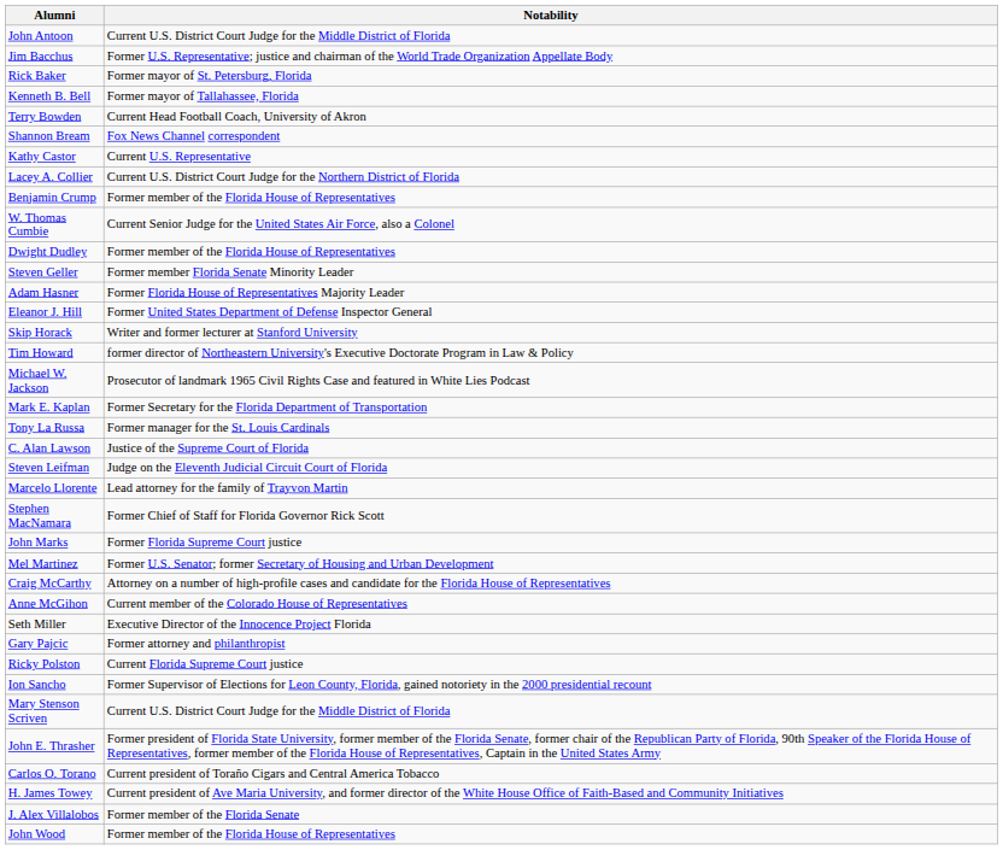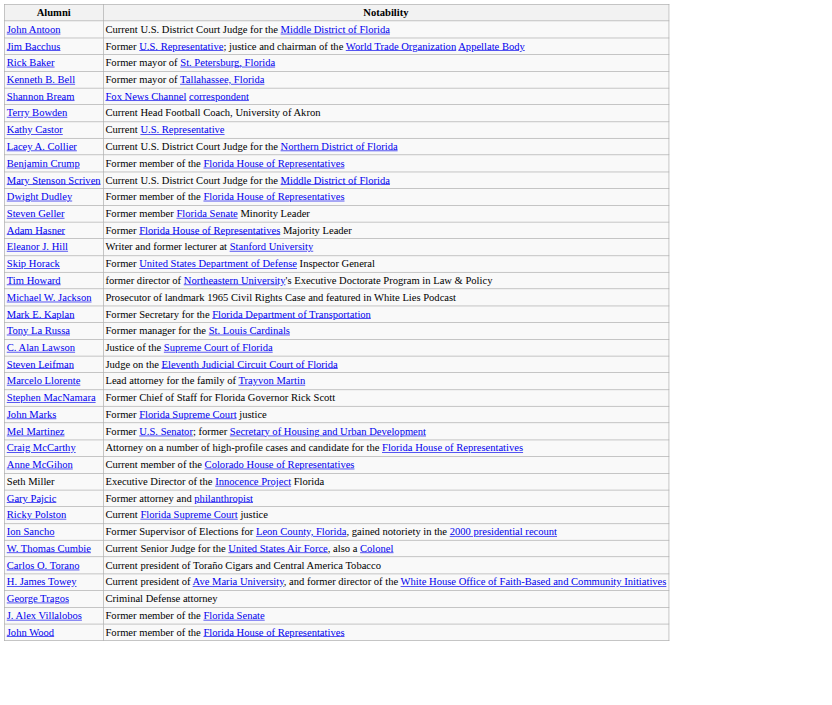 <table class="wikitable">
 <tr>
 <th>Alumni</th>
 <th>Notability</th>
 </tr>
 <tr>
 <td><a href='#'>John Antoon</a></td>
 <td>Current U.S. District Court Judge for the <a href='#'>Middle District of Florida</a></td>
 </tr>
 <tr>
 <td><a href='#'>Jim Bacchus</a></td>
 <td>Former <a href='#'>U.S. Representative</a>; justice and chairman of the <a href='#'>World Trade Organization</a> <a href='#'>Appellate Body</a></td>
 </tr>
 <tr>
 <td><a href='#'>Rick Baker</a></td>
 <td>Former mayor of <a href='#'>St. Petersburg, Florida</a></td>
 </tr>
 <tr>
 <td><a href='#'>Kenneth B. Bell</a></td>
 <td>Former mayor of <a href='#'>Tallahassee, Florida</a></td>
 </tr>
 <tr>
+<td><a href='#'>Shannon Bream</a></td>
+<td><a href='#'>Fox News Channel</a> <a href='#'>correspondent</a></td>
+</tr>
+<tr>
 <td><a href='#'>Terry Bowden</a></td>
 <td>Current Head Football Coach, University of Akron</td>
-</tr>
-<tr>
-<td><a href='#'>Shannon Bream</a></td>
-<td><a href='#'>Fox News Channel</a> <a href='#'>correspondent</a></td>
 </tr>
 <tr>
 <td><a href='#'>Kathy Castor</a></td>
 <td>Current <a href='#'>U.S. Representative</a></td>
 </tr>
 <tr>
 <td><a href='#'>Lacey A. Collier</a></td>
 <td>Current U.S. District Court Judge for the <a href='#'>Northern District of Florida</a></td>
 </tr>
 <tr>
 <td><a href='#'>Benjamin Crump</a></td>
 <td>Former member of the <a href='#'>Florida House of Representatives</a></td>
 </tr>
 <tr>
-<td><a href='#'>W. Thomas Cumbie</a></td>
-<td>Current Senior Judge for the <a href='#'>United States Air Force</a>, also a <a href='#'>Colonel</a></td>
+<td><a href='#'>Mary Stenson Scriven</a></td>
+<td>Current U.S. District Court Judge for the <a href='#'>Middle District of Florida</a></td>
 </tr>
 <tr>
 <td><a href='#'>Dwight Dudley</a></td>
 <td>Former member of the <a href='#'>Florida House of Representatives</a></td>
 </tr>
 <tr>
 <td><a href='#'>Steven Geller</a></td>
 <td>Former member <a href='#'>Florida Senate</a>  Minority Leader</td>
 </tr>
 <tr>
 <td><a href='#'>Adam Hasner</a></td>
 <td>Former <a href='#'>Florida House of Representatives</a> Majority Leader</td>
 </tr>
 <tr>
 <td><a href='#'>Eleanor J. Hill</a></td>
-<td>Former <a href='#'>United States Department of Defense</a> Inspector General</td>
+<td>Writer and former lecturer at <a href='#'>Stanford University</a></td>
 </tr>
 <tr>
 <td><a href='#'>Skip Horack</a></td>
-<td>Writer and former lecturer at <a href='#'>Stanford University</a></td>
+<td>Former <a href='#'>United States Department of Defense</a> Inspector General</td>
 </tr>
 <tr>
 <td><a href='#'>Tim Howard</a></td>
 <td>former director of <a href='#'>Northeastern University</a>'s Executive Doctorate Program in Law & Policy</td>
 </tr>
 <tr>
 <td><a href='#'>Michael W. Jackson</a></td>
 <td>Prosecutor of landmark 1965 Civil Rights Case and featured in White Lies Podcast</td>
 </tr>
 <tr>
 <td><a href='#'>Mark E. Kaplan</a></td>
 <td>Former Secretary for the <a href='#'>Florida Department of Transportation</a></td>
 </tr>
 <tr>
 <td><a href='#'>Tony La Russa</a></td>
 <td>Former manager for the <a href='#'>St. Louis Cardinals</a></td>
 </tr>
 <tr>
 <td><a href='#'>C. Alan Lawson</a></td>
 <td>Justice of the <a href='#'>Supreme Court of Florida</a></td>
 </tr>
 <tr>
 <td><a href='#'>Steven Leifman</a></td>
 <td>Judge on the <a href='#'>Eleventh Judicial Circuit Court of Florida</a></td>
 </tr>
 <tr>
 <td><a href='#'>Marcelo Llorente</a></td>
 <td>Lead attorney for the family of <a href='#'>Trayvon Martin</a></td>
 </tr>
 <tr>
 <td><a href='#'>Stephen MacNamara</a></td>
 <td>Former Chief of Staff for Florida Governor Rick Scott</td>
 </tr>
 <tr>
 <td><a href='#'>John Marks</a></td>
 <td>Former <a href='#'>Florida Supreme Court</a> justice</td>
 </tr>
 <tr>
 <td><a href='#'>Mel Martinez</a></td>
 <td>Former <a href='#'>U.S. Senator</a>; former <a href='#'>Secretary of Housing and Urban Development</a></td>
 </tr>
 <tr>
 <td><a href='#'>Craig McCarthy</a></td>
 <td>Attorney on a number of high-profile cases and candidate for the <a href='#'>Florida House of Representatives</a></td>
 </tr>
 <tr>
 <td><a href='#'>Anne McGihon</a></td>
 <td>Current member of the <a href='#'>Colorado House of Representatives</a></td>
 </tr>
 <tr>
 <td>Seth Miller</td>
 <td>Executive Director of the <a href='#'>Innocence Project</a> Florida</td>
 </tr>
 <tr>
 <td><a href='#'>Gary Pajcic</a></td>
 <td>Former attorney and <a href='#'>philanthropist</a></td>
 </tr>
 <tr>
 <td><a href='#'>Ricky Polston</a></td>
 <td>Current <a href='#'>Florida Supreme Court</a> justice</td>
 </tr>
 <tr>
 <td><a href='#'>Ion Sancho</a></td>
 <td>Former Supervisor of Elections for <a href='#'>Leon County, Florida</a>, gained notoriety in the <a href='#'>2000 presidential recount</a></td>
 </tr>
 <tr>
-<td><a href='#'>Mary Stenson Scriven</a></td>
-<td>Current U.S. District Court Judge for the <a href='#'>Middle District of Florida</a></td>
-</tr>
-<tr>
-<td><a href='#'>John E. Thrasher</a></td>
-<td>Former president of <a href='#'>Florida State University</a>, former member of the <a href='#'>Florida Senate</a>, former chair of the <a href='#'>Republican Party of Florida</a>, 90th <a href='#'>Speaker of the Florida House of Representatives</a>, former member of the <a href='#'>Florida House of Representatives</a>, Captain in the <a href='#'>United States Army</a></td>
+<td><a href='#'>W. Thomas Cumbie</a></td>
+<td>Current Senior Judge for the <a href='#'>United States Air Force</a>, also a <a href='#'>Colonel</a></td>
 </tr>
 <tr>
 <td><a href='#'>Carlos O. Torano</a></td>
 <td>Current president of Toraño Cigars and Central America Tobacco</td>
 </tr>
 <tr>
 <td><a href='#'>H. James Towey</a></td>
 <td>Current president of <a href='#'>Ave Maria University</a>, and former director of the <a href='#'>White House Office of Faith-Based and Community Initiatives</a></td>
 </tr>
 <tr>
+<td><a href='#'>George Tragos</a></td>
+<td>Criminal Defense attorney</td>
+</tr>
+<tr>
 <td><a href='#'>J. Alex Villalobos</a></td>
 <td>Former member of the <a href='#'>Florida Senate</a></td>
 </tr>
 <tr>
 <td><a href='#'>John Wood</a></td>
 <td>Former member of the <a href='#'>Florida House of Representatives</a></td>
 </tr>
 </table>
